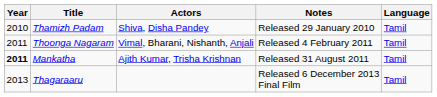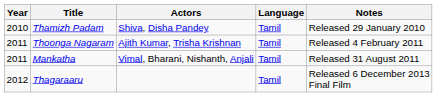 <table class="wikitable" style="font-size: 95%;">
 <tr>
 <th>Year</th>
 <th>Title</th>
 <th>Actors</th>
+<th>Language</th>
 <th>Notes</th>
-<th>Language</th>
 </tr>
 <tr>
 <td rowspan="1">2010</td>
 <td><em><a href='#'>Thamizh Padam</a></em></td>
 <td><a href='#'>Shiva</a>, <a href='#'>Disha Pandey</a></td>
+<td><a href='#'>Tamil</a></td>
 <td>Released 29 January 2010</td>
-<td><a href='#'>Tamil</a></td>
 </tr>
 <tr>
 <td rowspan="1">2011</td>
 <td><em><a href='#'>Thoonga Nagaram</a></em></td>
-<td><a href='#'>Vimal</a>, Bharani, Nishanth, <a href='#'>Anjali</a></td>
+<td><a href='#'>Ajith Kumar</a>, <a href='#'>Trisha Krishnan</a></td>
+<td><a href='#'>Tamil</a></td>
 <td>Released 4 February 2011</td>
-<td><a href='#'>Tamil</a></td>
 </tr>
 <tr>
-<td rowspan="1"><strong>2011</strong></td>
+<td rowspan="1">2011</td>
 <td><em><a href='#'>Mankatha</a></em></td>
-<td><a href='#'>Ajith Kumar</a>, <a href='#'>Trisha Krishnan</a></td>
+<td><a href='#'>Vimal</a>, Bharani, Nishanth, <a href='#'>Anjali</a></td>
+<td><a href='#'>Tamil</a></td>
 <td>Released 31 August 2011</td>
-<td><a href='#'>Tamil</a></td>
 </tr>
 <tr>
-<td rowspan="1">2013</td>
+<td rowspan="1">2012</td>
 <td><em><a href='#'>Thagaraaru</a></em></td>
 <td></td>
+<td><a href='#'>Tamil</a></td>
 <td>Released 6 December 2013 <br> Final Film</td>
-<td><a href='#'>Tamil</a></td>
 </tr>
 </table>
